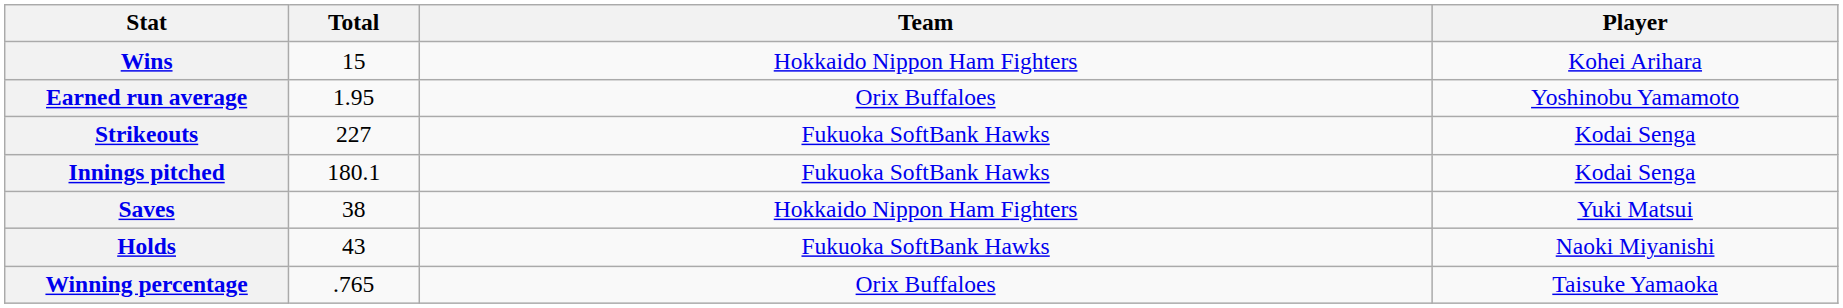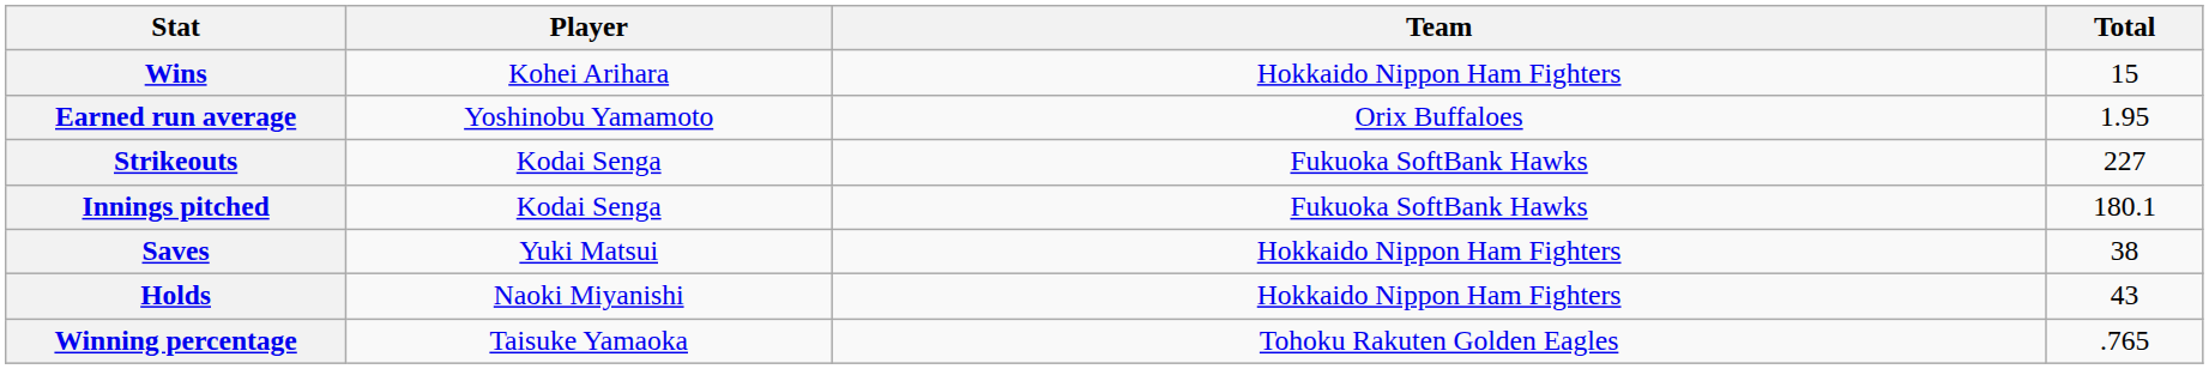 <table class="wikitable" style="text-align:center;">
 <tr>
 <th scope="col" width="7%">Stat</th>
+<th scope="col" width="10%">Player</th>
+<th scope="col" width="25%">Team</th>
 <th scope="col" width="3%">Total</th>
-<th scope="col" width="25%">Team</th>
-<th scope="col" width="10%">Player</th>
 </tr>
 <tr>
 <th scope="row" style="text-align:center;"><a href='#'>Wins</a></th>
+<td><a href='#'>Kohei Arihara</a></td>
+<td><a href='#'>Hokkaido Nippon Ham Fighters</a></td>
 <td>15</td>
-<td><a href='#'>Hokkaido Nippon Ham Fighters</a></td>
-<td><a href='#'>Kohei Arihara</a></td>
 </tr>
 <tr>
 <th scope="row" style="text-align:center;"><a href='#'>Earned run average</a></th>
+<td><a href='#'>Yoshinobu Yamamoto</a></td>
+<td><a href='#'>Orix Buffaloes</a></td>
 <td>1.95</td>
-<td><a href='#'>Orix Buffaloes</a></td>
-<td><a href='#'>Yoshinobu Yamamoto</a></td>
 </tr>
 <tr>
 <th scope="row" style="text-align:center;"><a href='#'>Strikeouts</a></th>
+<td><a href='#'>Kodai Senga</a></td>
+<td><a href='#'>Fukuoka SoftBank Hawks</a></td>
 <td>227</td>
-<td><a href='#'>Fukuoka SoftBank Hawks</a></td>
-<td><a href='#'>Kodai Senga</a></td>
 </tr>
 <tr>
 <th scope="row" style="text-align:center;"><a href='#'>Innings pitched</a></th>
+<td><a href='#'>Kodai Senga</a></td>
+<td><a href='#'>Fukuoka SoftBank Hawks</a></td>
 <td>180.1</td>
-<td><a href='#'>Fukuoka SoftBank Hawks</a></td>
-<td><a href='#'>Kodai Senga</a></td>
 </tr>
 <tr>
 <th scope="row" style="text-align:center;"><a href='#'>Saves</a></th>
+<td><a href='#'>Yuki Matsui</a></td>
+<td><a href='#'>Hokkaido Nippon Ham Fighters</a></td>
 <td>38</td>
-<td><a href='#'>Hokkaido Nippon Ham Fighters</a></td>
-<td><a href='#'>Yuki Matsui</a></td>
 </tr>
 <tr>
 <th scope="row" style="text-align:center;"><a href='#'>Holds</a></th>
+<td><a href='#'>Naoki Miyanishi</a></td>
+<td><a href='#'>Hokkaido Nippon Ham Fighters</a></td>
 <td>43</td>
-<td><a href='#'>Fukuoka SoftBank Hawks</a></td>
-<td><a href='#'>Naoki Miyanishi</a></td>
 </tr>
 <tr>
 <th scope="row" style="text-align:center;"><a href='#'>Winning percentage</a></th>
+<td><a href='#'>Taisuke Yamaoka</a></td>
+<td><a href='#'>Tohoku Rakuten Golden Eagles</a></td>
 <td>.765</td>
-<td><a href='#'>Orix Buffaloes</a></td>
-<td><a href='#'>Taisuke Yamaoka</a></td>
 </tr>
 </table>
